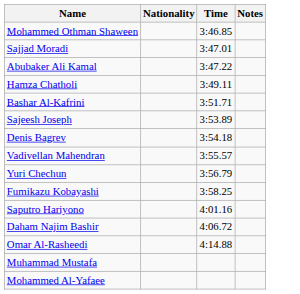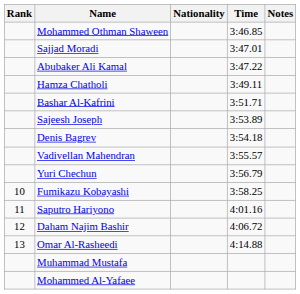 <table class="wikitable sortable" style="text-align:center;font-size:95%">
 <tr>
+<th>Rank</th>
 <th>Name</th>
 <th>Nationality</th>
 <th>Time</th>
 <th>Notes</th>
 </tr>
 <tr>
+<td></td>
 <td align=left><a href='#'>Mohammed Othman Shaween</a></td>
 <td align=left></td>
 <td>3:46.85</td>
 <td></td>
 </tr>
 <tr>
+<td></td>
 <td align=left><a href='#'>Sajjad Moradi</a></td>
 <td align=left></td>
 <td>3:47.01</td>
 <td></td>
 </tr>
 <tr>
+<td></td>
 <td align=left><a href='#'>Abubaker Ali Kamal</a></td>
 <td align=left></td>
 <td>3:47.22</td>
 <td></td>
 </tr>
 <tr>
+<td></td>
 <td align=left><a href='#'>Hamza Chatholi</a></td>
 <td align=left></td>
 <td>3:49.11</td>
 <td></td>
 </tr>
 <tr>
+<td></td>
 <td align=left><a href='#'>Bashar Al-Kafrini</a></td>
 <td align=left></td>
 <td>3:51.71</td>
 <td></td>
 </tr>
 <tr>
+<td></td>
 <td align=left><a href='#'>Sajeesh Joseph</a></td>
 <td align=left></td>
 <td>3:53.89</td>
 <td></td>
 </tr>
 <tr>
+<td></td>
 <td align=left><a href='#'>Denis Bagrev</a></td>
 <td align=left></td>
 <td>3:54.18</td>
 <td></td>
 </tr>
 <tr>
+<td></td>
 <td align=left><a href='#'>Vadivellan Mahendran</a></td>
 <td align=left></td>
 <td>3:55.57</td>
 <td></td>
 </tr>
 <tr>
+<td></td>
 <td align=left><a href='#'>Yuri Chechun</a></td>
 <td align=left></td>
 <td>3:56.79</td>
 <td></td>
 </tr>
 <tr>
+<td>10</td>
 <td align=left><a href='#'>Fumikazu Kobayashi</a></td>
 <td align=left></td>
 <td>3:58.25</td>
 <td></td>
 </tr>
 <tr>
+<td>11</td>
 <td align=left><a href='#'>Saputro Hariyono</a></td>
 <td align=left></td>
 <td>4:01.16</td>
 <td></td>
 </tr>
 <tr>
+<td>12</td>
 <td align=left><a href='#'>Daham Najim Bashir</a></td>
 <td align=left></td>
 <td>4:06.72</td>
 <td></td>
 </tr>
 <tr>
+<td>13</td>
 <td align=left><a href='#'>Omar Al-Rasheedi</a></td>
 <td align=left></td>
 <td>4:14.88</td>
 <td></td>
 </tr>
 <tr>
+<td></td>
 <td align=left><a href='#'>Muhammad Mustafa</a></td>
 <td align=left></td>
 <td></td>
 <td></td>
 </tr>
 <tr>
+<td></td>
 <td align=left><a href='#'>Mohammed Al-Yafaee</a></td>
 <td align=left></td>
 <td></td>
 <td></td>
 </tr>
 </table>
